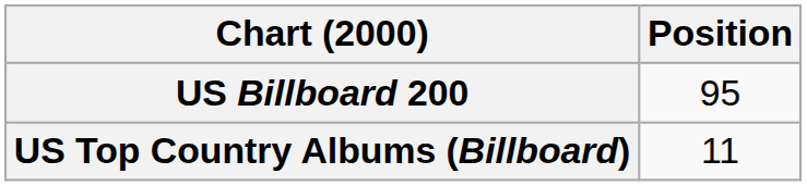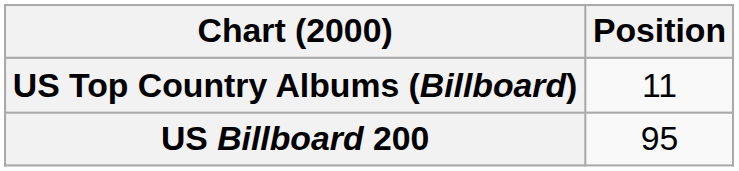 <table class="wikitable sortable plainrowheaders" style="text-align:center">
 <tr>
 <th scope="col">Chart (2000)</th>
 <th scope="col">Position</th>
 </tr>
 <tr>
+<th scope="row">US Top Country Albums (<em>Billboard</em>)</th>
+<td>11</td>
+</tr>
+<tr>
 <th scope="row">US <em>Billboard</em> 200</th>
 <td>95</td>
 </tr>
-<tr>
-<th scope="row">US Top Country Albums (<em>Billboard</em>)</th>
-<td>11</td>
-</tr>
 </table>
